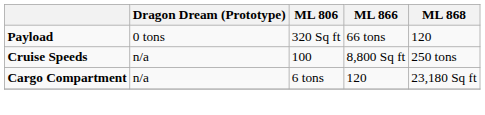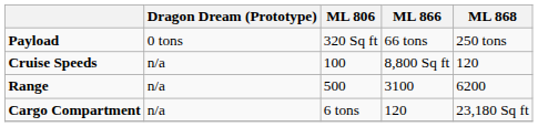 <table class="wikitable">
 <tr>
 <th></th>
 <th>Dragon Dream (Prototype)</th>
 <th>ML 806</th>
 <th>ML 866</th>
 <th>ML 868</th>
 </tr>
 <tr>
 <td><strong>Payload</strong></td>
 <td>0 tons</td>
 <td>320 Sq ft</td>
 <td>66 tons</td>
-<td>120</td>
+<td>250 tons</td>
 </tr>
 <tr>
 <td><strong>Cruise Speeds</strong></td>
 <td>n/a</td>
 <td>100</td>
 <td>8,800 Sq ft</td>
-<td>250 tons</td>
+<td>120</td>
+</tr>
+<tr>
+<td><strong>Range</strong></td>
+<td>n/a</td>
+<td>500</td>
+<td>3100</td>
+<td>6200</td>
 </tr>
 <tr>
 <td><strong>Cargo Compartment</strong></td>
 <td>n/a</td>
 <td>6 tons</td>
 <td>120</td>
 <td>23,180 Sq ft</td>
 </tr>
 <tr>
 </tr>
 </table>
